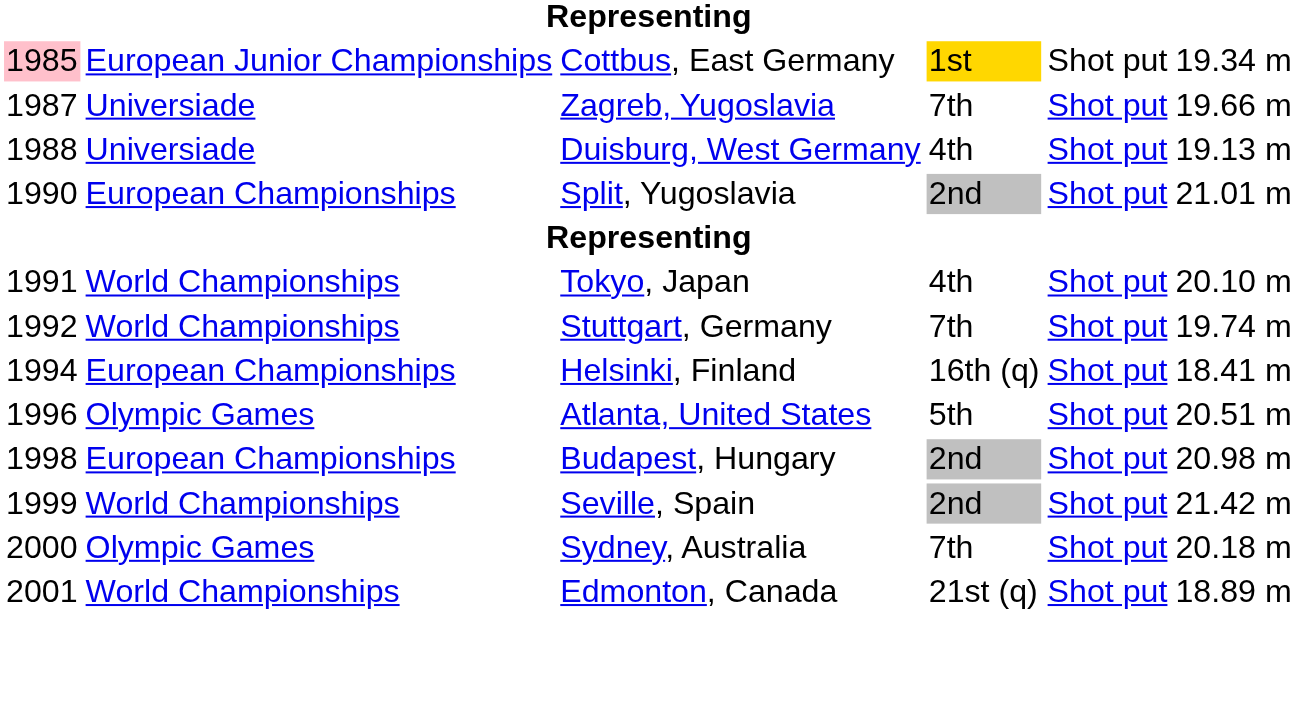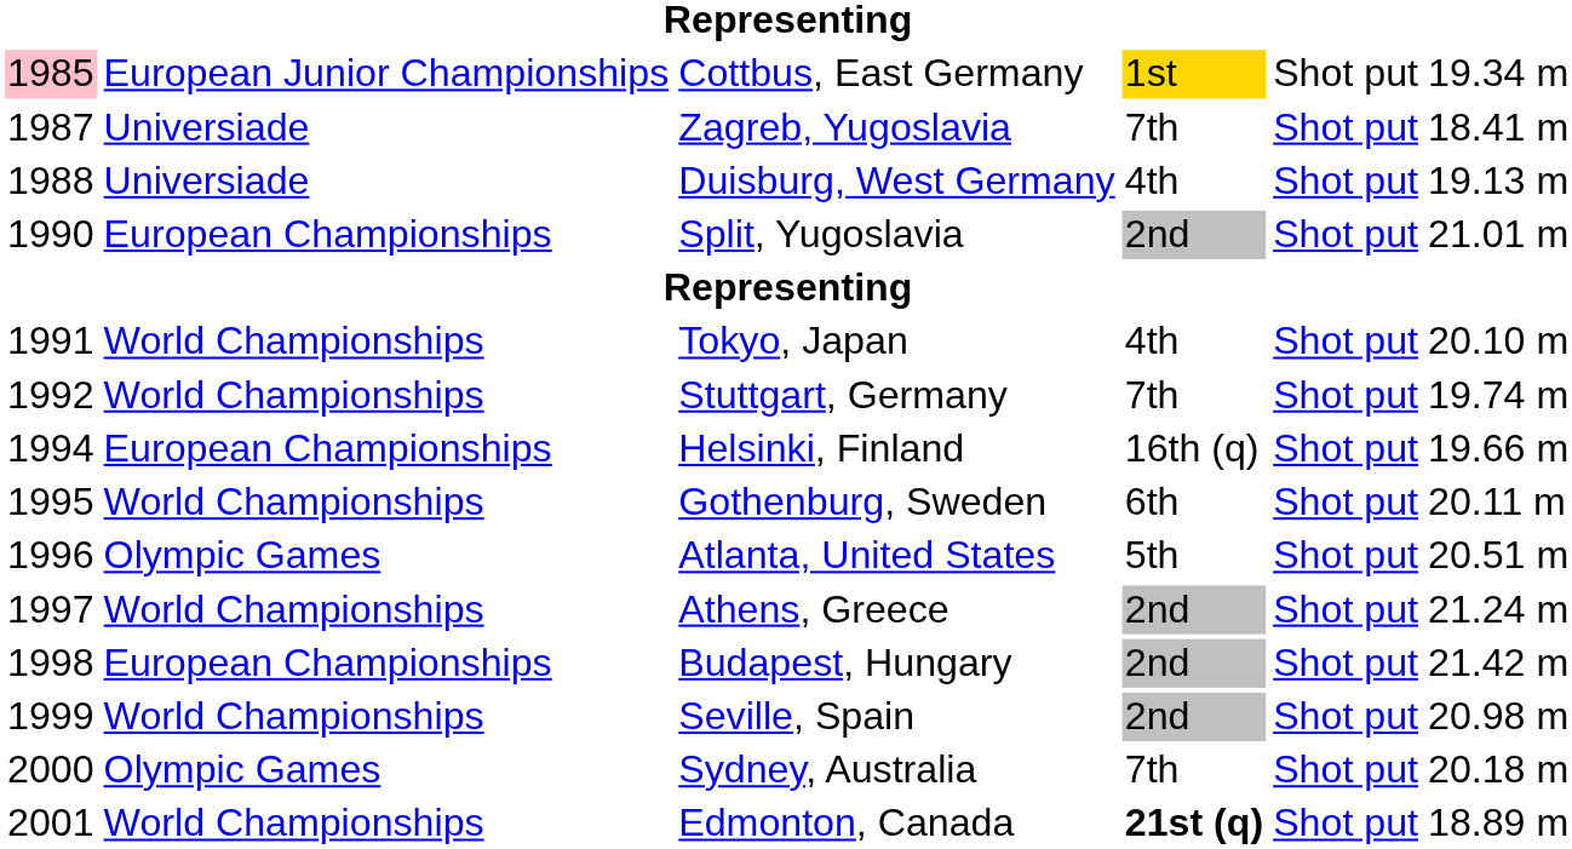 <table>
 <tr>
 <th colspan="6">Representing </th>
 </tr>
 <tr>
 <td style="background: pink;">1985</td>
 <td><a href='#'>European Junior Championships</a></td>
 <td><a href='#'>Cottbus</a>, East Germany</td>
 <td bgcolor=gold>1st</td>
 <td>Shot put</td>
 <td>19.34 m</td>
 </tr>
 <tr>
 <td>1987</td>
 <td><a href='#'>Universiade</a></td>
 <td><a href='#'>Zagreb, Yugoslavia</a></td>
 <td>7th</td>
 <td><a href='#'>Shot put</a></td>
-<td>19.66 m</td>
+<td>18.41 m</td>
 </tr>
 <tr>
 <td>1988</td>
 <td><a href='#'>Universiade</a></td>
 <td><a href='#'>Duisburg, West Germany</a></td>
 <td>4th</td>
 <td><a href='#'>Shot put</a></td>
 <td>19.13 m</td>
 </tr>
 <tr>
 <td>1990</td>
 <td><a href='#'>European Championships</a></td>
 <td><a href='#'>Split</a>, Yugoslavia</td>
 <td bgcolor=silver>2nd</td>
 <td><a href='#'>Shot put</a></td>
 <td>21.01 m</td>
 </tr>
 <tr>
 <th colspan="6">Representing </th>
 </tr>
 <tr>
 <td>1991</td>
 <td><a href='#'>World Championships</a></td>
 <td><a href='#'>Tokyo</a>, Japan</td>
 <td>4th</td>
 <td><a href='#'>Shot put</a></td>
 <td>20.10 m</td>
 </tr>
 <tr>
 <td>1992</td>
 <td><a href='#'>World Championships</a></td>
 <td><a href='#'>Stuttgart</a>, Germany</td>
 <td>7th</td>
 <td><a href='#'>Shot put</a></td>
 <td>19.74 m</td>
 </tr>
 <tr>
 <td>1994</td>
 <td><a href='#'>European Championships</a></td>
 <td><a href='#'>Helsinki</a>, Finland</td>
 <td>16th (q)</td>
 <td><a href='#'>Shot put</a></td>
-<td>18.41 m</td>
+<td>19.66 m</td>
+</tr>
+<tr>
+<td>1995</td>
+<td><a href='#'>World Championships</a></td>
+<td><a href='#'>Gothenburg</a>, Sweden</td>
+<td>6th</td>
+<td><a href='#'>Shot put</a></td>
+<td>20.11 m</td>
 </tr>
 <tr>
 <td>1996</td>
 <td><a href='#'>Olympic Games</a></td>
 <td><a href='#'>Atlanta, United States</a></td>
 <td>5th</td>
 <td><a href='#'>Shot put</a></td>
 <td>20.51 m</td>
 </tr>
 <tr>
+<td>1997</td>
+<td><a href='#'>World Championships</a></td>
+<td><a href='#'>Athens</a>, Greece</td>
+<td bgcolor=silver>2nd</td>
+<td><a href='#'>Shot put</a></td>
+<td>21.24 m</td>
+</tr>
+<tr>
 <td>1998</td>
 <td><a href='#'>European Championships</a></td>
 <td><a href='#'>Budapest</a>, Hungary</td>
 <td bgcolor=silver>2nd</td>
 <td><a href='#'>Shot put</a></td>
-<td>20.98 m</td>
+<td>21.42 m</td>
 </tr>
 <tr>
 <td>1999</td>
 <td><a href='#'>World Championships</a></td>
 <td><a href='#'>Seville</a>, Spain</td>
 <td bgcolor=silver>2nd</td>
 <td><a href='#'>Shot put</a></td>
-<td>21.42 m</td>
+<td>20.98 m</td>
 </tr>
 <tr>
 <td>2000</td>
 <td><a href='#'>Olympic Games</a></td>
 <td><a href='#'>Sydney</a>, Australia</td>
 <td>7th</td>
 <td><a href='#'>Shot put</a></td>
 <td>20.18 m</td>
 </tr>
 <tr>
 <td>2001</td>
 <td><a href='#'>World Championships</a></td>
 <td><a href='#'>Edmonton</a>, Canada</td>
-<td>21st (q)</td>
+<td><strong>21st (q)</strong></td>
 <td><a href='#'>Shot put</a></td>
 <td>18.89 m</td>
 </tr>
 </table>
